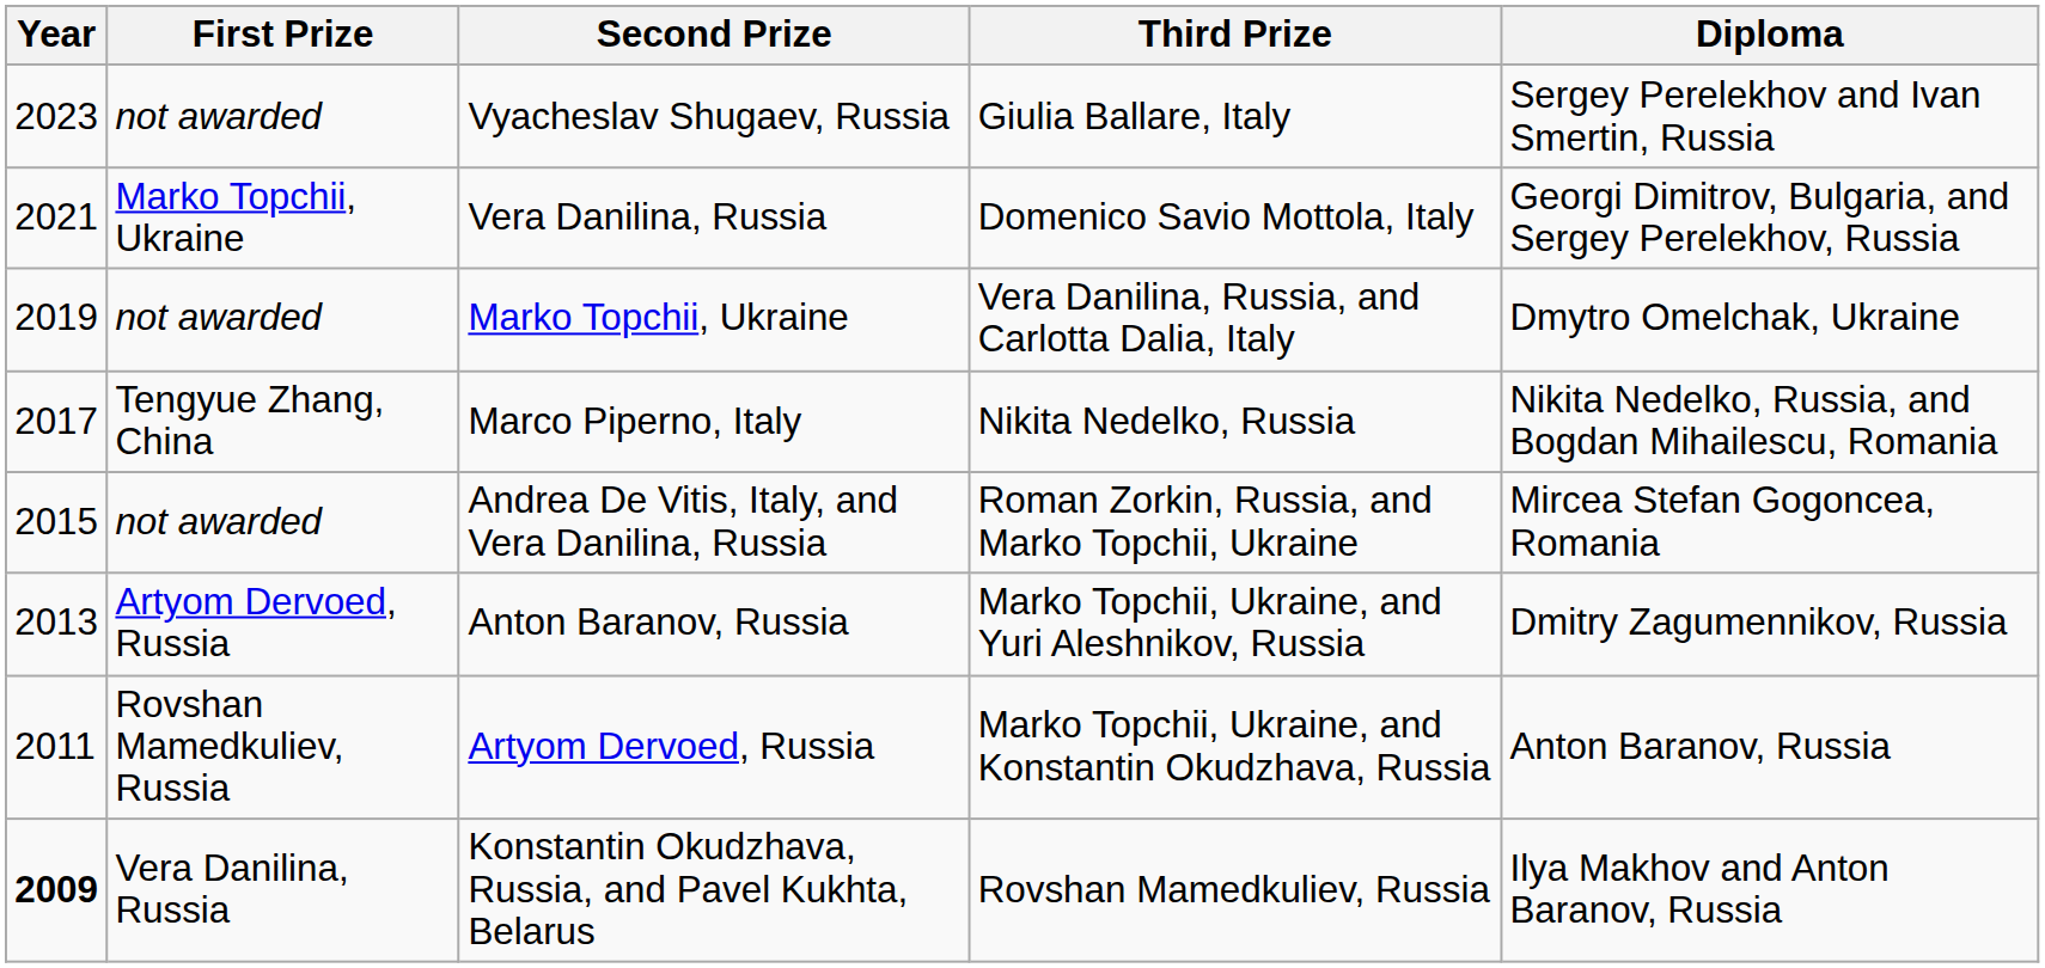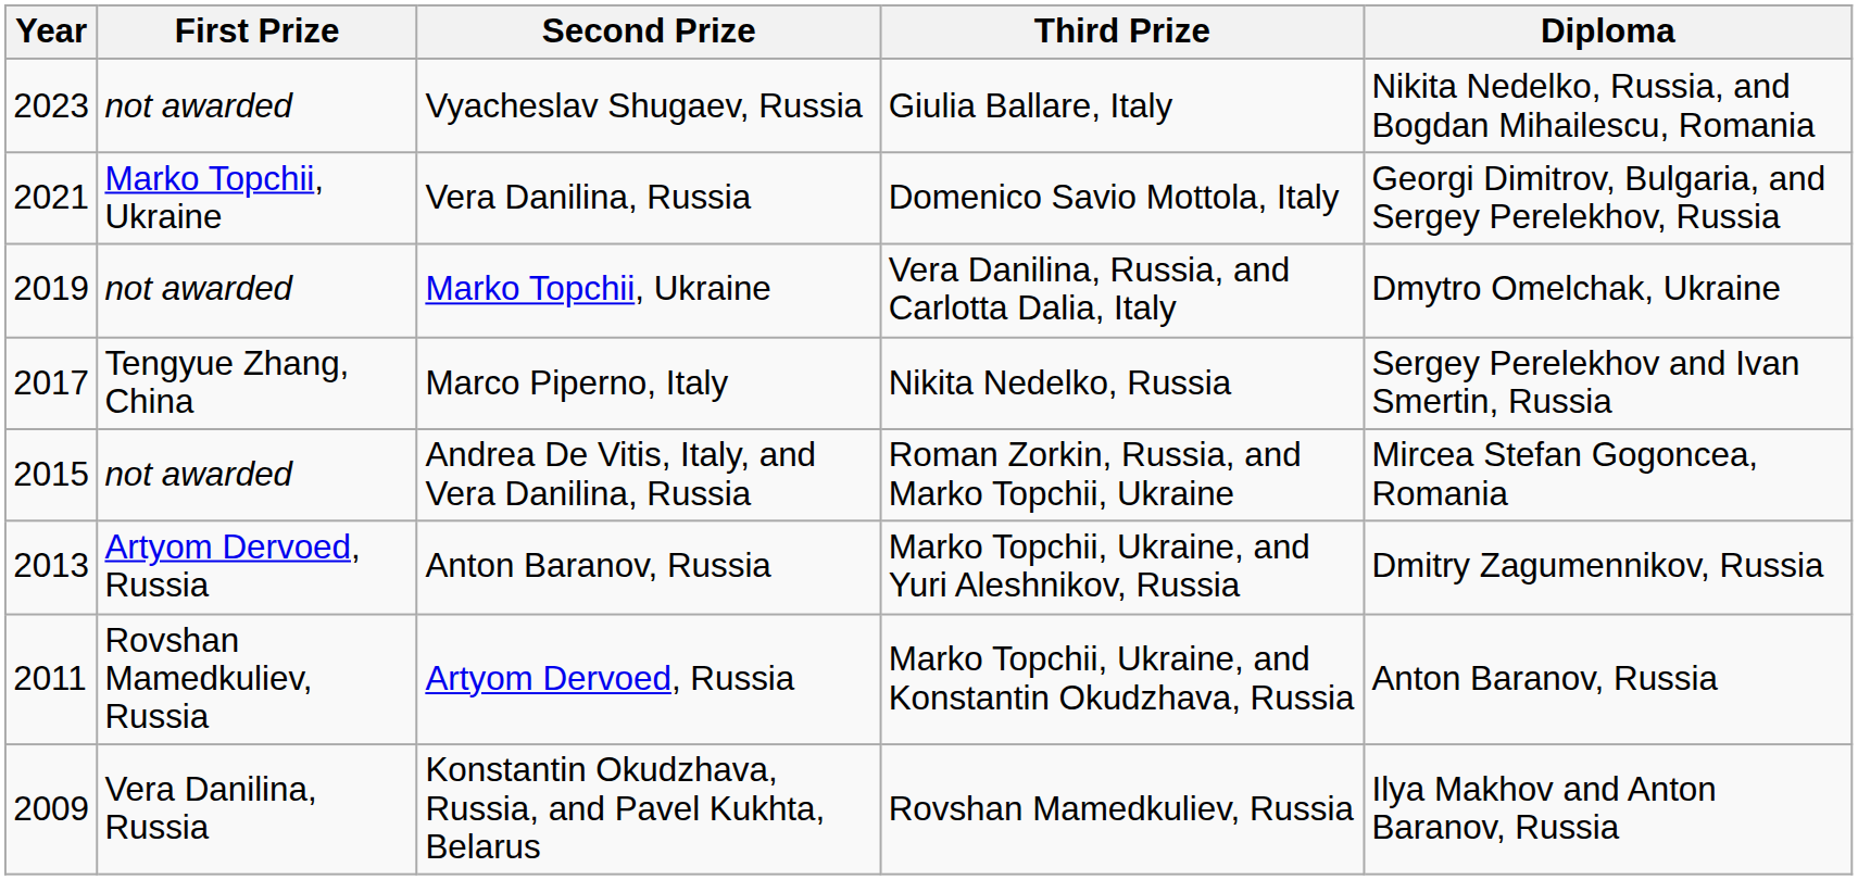 <table class="wikitable">
 <tr>
 <th>Year</th>
 <th>First Prize</th>
 <th>Second Prize</th>
 <th>Third Prize</th>
 <th>Diploma</th>
 </tr>
 <tr>
 <td>2023</td>
 <td><em>not awarded</em></td>
 <td> Vyacheslav Shugaev, Russia</td>
 <td> Giulia Ballare, Italy</td>
-<td>Sergey Perelekhov and Ivan Smertin, Russia</td>
+<td>Nikita Nedelko, Russia, and Bogdan Mihailescu, Romania</td>
 </tr>
 <tr>
 <td>2021</td>
 <td> <a href='#'>Marko Topchii</a>, Ukraine</td>
 <td> Vera Danilina, Russia</td>
 <td> Domenico Savio Mottola, Italy</td>
 <td>Georgi Dimitrov, Bulgaria, and Sergey Perelekhov, Russia</td>
 </tr>
 <tr>
 <td>2019</td>
 <td><em>not awarded</em></td>
 <td> <a href='#'>Marko Topchii</a>, Ukraine</td>
 <td> Vera Danilina, Russia, and  Carlotta Dalia, Italy</td>
 <td>Dmytro Omelchak, Ukraine</td>
 </tr>
 <tr>
 <td>2017</td>
 <td> Tengyue Zhang, China</td>
 <td> Marco Piperno, Italy</td>
 <td> Nikita Nedelko, Russia</td>
-<td>Nikita Nedelko, Russia, and Bogdan Mihailescu, Romania</td>
+<td>Sergey Perelekhov and Ivan Smertin, Russia</td>
 </tr>
 <tr>
 <td>2015</td>
 <td><em>not awarded</em></td>
 <td> Andrea De Vitis, Italy, and  Vera Danilina, Russia</td>
 <td> Roman Zorkin, Russia, and  Marko Topchii, Ukraine</td>
 <td>Mircea Stefan Gogoncea, Romania</td>
 </tr>
 <tr>
 <td>2013</td>
 <td> <a href='#'>Artyom Dervoed</a>, Russia</td>
 <td> Anton Baranov, Russia</td>
 <td> Marko Topchii, Ukraine, and  Yuri Aleshnikov, Russia</td>
 <td>Dmitry Zagumennikov, Russia</td>
 </tr>
 <tr>
 <td>2011</td>
 <td> Rovshan Mamedkuliev, Russia</td>
 <td> <a href='#'>Artyom Dervoed</a>, Russia</td>
 <td> Marko Topchii, Ukraine, and  Konstantin Okudzhava, Russia</td>
 <td>Anton Baranov, Russia</td>
 </tr>
 <tr>
-<td><strong>2009</strong></td>
+<td>2009</td>
 <td> Vera Danilina, Russia</td>
 <td> Konstantin Okudzhava, Russia, and  Pavel Kukhta, Belarus</td>
 <td> Rovshan Mamedkuliev, Russia</td>
 <td>Ilya Makhov and Anton Baranov, Russia</td>
 </tr>
 </table>
